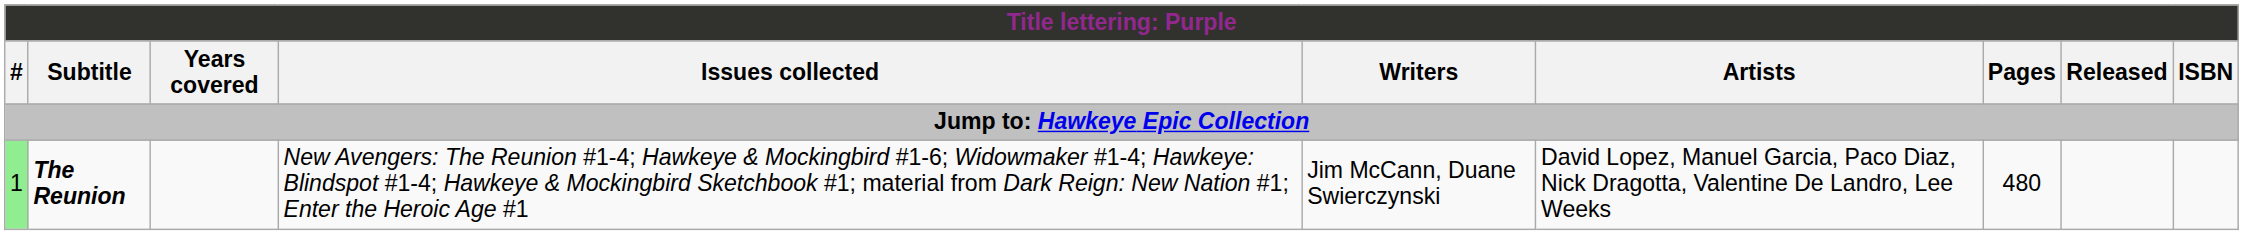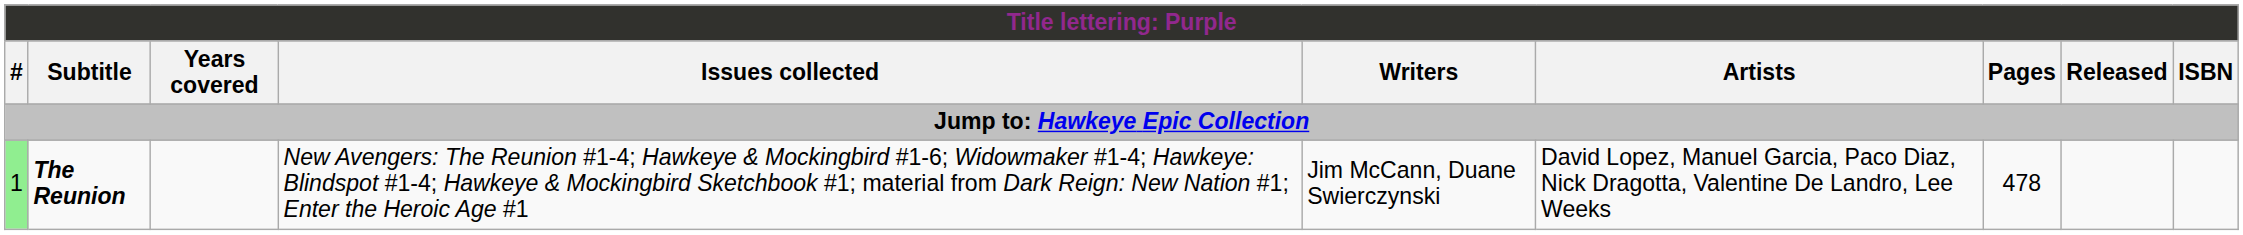 <table class="wikitable sortable" width=98%>
 <tr>
 <th colspan=9 style="background-color: #31312D; color: #91288D;">Title lettering: Purple</th>
 </tr>
 <tr>
 <th class="unsortable">#</th>
 <th class="unsortable">Subtitle</th>
 <th>Years covered</th>
 <th class="unsortable">Issues collected</th>
 <th class="unsortable">Writers</th>
 <th class="unsortable">Artists</th>
 <th class="unsortable">Pages</th>
 <th>Released</th>
 <th class="unsortable">ISBN</th>
 </tr>
 <tr>
 <th colspan=9 style="background-color: silver;">Jump to: <a href='#'><em>Hawkeye</em> <em>Epic Collection</em></a></th>
 </tr>
 <tr>
 <td style="background: lightgreen;">1</td>
 <td><strong><em>The Reunion</em></strong></td>
 <td></td>
 <td><em>New Avengers: The Reunion</em> #1-4; <em>Hawkeye & Mockingbird</em> #1-6; <em>Widowmaker</em> #1-4; <em>Hawkeye: Blindspot</em> #1-4; <em>Hawkeye & Mockingbird Sketchbook</em> #1; material from <em>Dark Reign: New Nation</em> #1; <em>Enter the Heroic Age</em> #1</td>
 <td>Jim McCann, Duane Swierczynski</td>
 <td>David Lopez, Manuel Garcia, Paco Diaz, Nick Dragotta, Valentine De Landro, Lee Weeks</td>
-<td style="text-align: center;">480</td>
+<td style="text-align: center;">478</td>
 <td></td>
 <td></td>
 </tr>
 </table>
